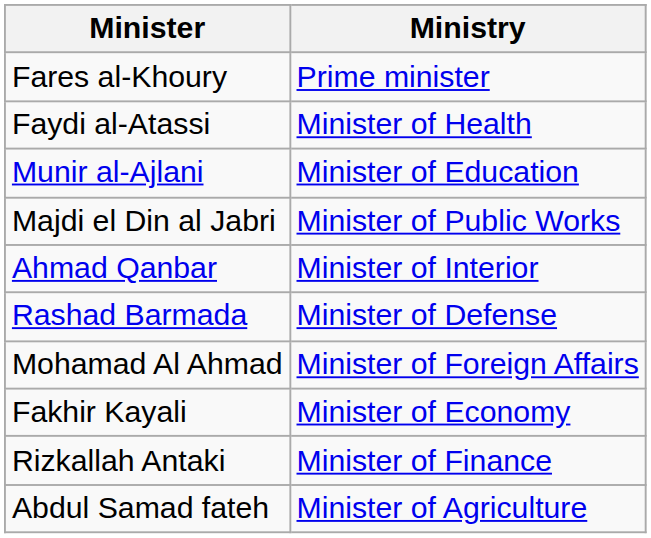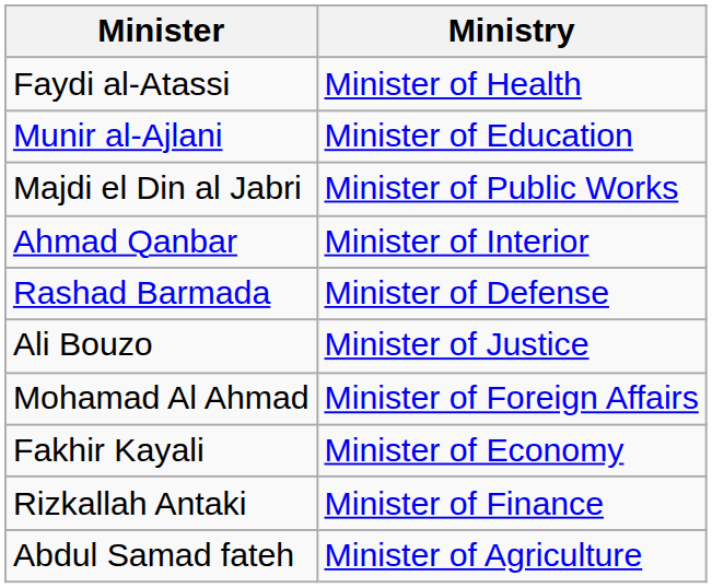 <table class="wikitable">
 <tr>
 <th>Minister</th>
 <th>Ministry</th>
-</tr>
-<tr>
-<td>Fares al-Khoury</td>
-<td><a href='#'>Prime minister</a></td>
 </tr>
 <tr>
 <td>Faydi al-Atassi</td>
 <td><a href='#'>Minister of Health</a></td>
 </tr>
 <tr>
 <td><a href='#'>Munir al-Ajlani</a></td>
 <td><a href='#'>Minister of Education</a></td>
 </tr>
 <tr>
 <td>Majdi el Din al Jabri</td>
 <td><a href='#'>Minister of Public Works</a></td>
 </tr>
 <tr>
 <td><a href='#'>Ahmad Qanbar</a></td>
 <td><a href='#'>Minister of Interior</a></td>
 </tr>
 <tr>
 <td><a href='#'>Rashad Barmada</a></td>
 <td><a href='#'>Minister of Defense</a></td>
 </tr>
 <tr>
+<td>Ali Bouzo</td>
+<td><a href='#'>Minister of Justice</a></td>
+</tr>
+<tr>
 <td>Mohamad Al Ahmad</td>
 <td><a href='#'>Minister of Foreign Affairs</a></td>
 </tr>
 <tr>
 <td>Fakhir Kayali</td>
 <td><a href='#'>Minister of Economy</a></td>
 </tr>
 <tr>
 <td>Rizkallah Antaki</td>
 <td><a href='#'>Minister of Finance</a></td>
 </tr>
 <tr>
 <td>Abdul Samad fateh</td>
 <td><a href='#'>Minister of Agriculture</a></td>
 </tr>
 </table>
